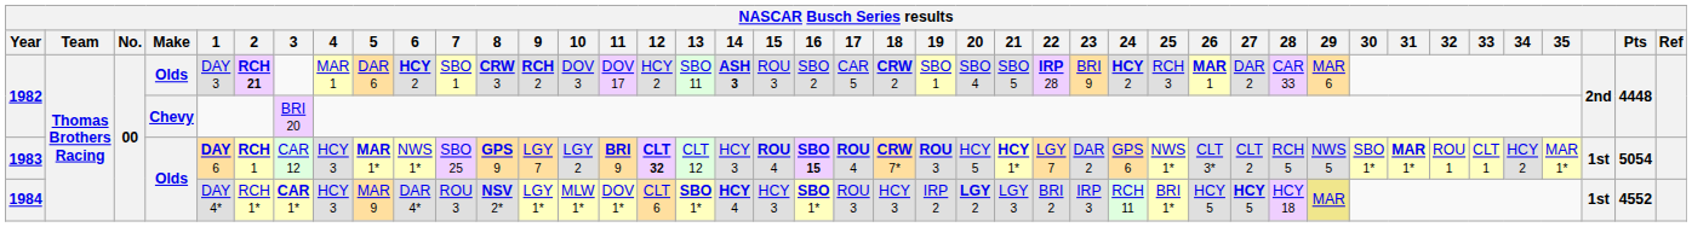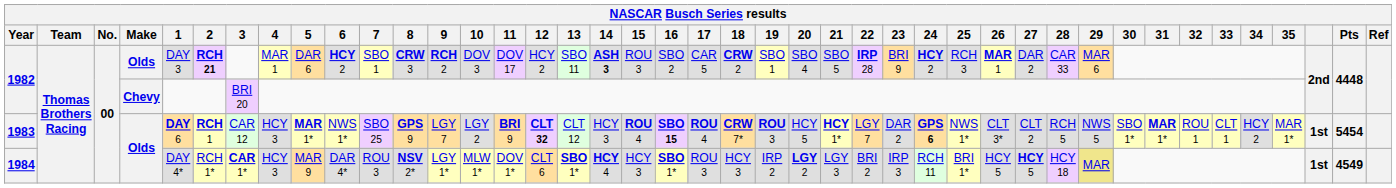 <table class="wikitable" style="text-align:center; font-size:75%">
 <tr>
 <th colspan=42><a href='#'>NASCAR</a> <a href='#'>Busch Series</a> results</th>
 </tr>
 <tr>
 <th>Year</th>
 <th>Team</th>
 <th>No.</th>
 <th>Make</th>
 <th>1</th>
 <th>2</th>
 <th>3</th>
 <th>4</th>
 <th>5</th>
 <th>6</th>
 <th>7</th>
 <th>8</th>
 <th>9</th>
 <th>10</th>
 <th>11</th>
 <th>12</th>
 <th>13</th>
 <th>14</th>
 <th>15</th>
 <th>16</th>
 <th>17</th>
 <th>18</th>
 <th>19</th>
 <th>20</th>
 <th>21</th>
 <th>22</th>
 <th>23</th>
 <th>24</th>
 <th>25</th>
 <th>26</th>
 <th>27</th>
 <th>28</th>
 <th>29</th>
 <th>30</th>
 <th>31</th>
 <th>32</th>
 <th>33</th>
 <th>34</th>
 <th>35</th>
 <th></th>
 <th>Pts</th>
 <th>Ref</th>
 </tr>
 <tr>
 <th rowspan=2><a href='#'>1982</a></th>
 <th rowspan=4><a href='#'>Thomas Brothers Racing</a></th>
 <th rowspan=4>00</th>
 <th><a href='#'>Olds</a></th>
 <td style="background:#DFDFDF;"><a href='#'>DAY</a><br><small>3</small></td>
 <td style="background:#EFCFFF;"><strong><a href='#'>RCH</a><br><small>21</small></strong></td>
 <td></td>
 <td style="background:#FFFFBF;"><a href='#'>MAR</a><br><small>1</small></td>
 <td style="background:#FFDF9F;"><a href='#'>DAR</a><br><small>6</small></td>
 <td style="background:#DFDFDF;"><strong><a href='#'>HCY</a></strong><br><small>2</small></td>
 <td style="background:#FFFFBF;"><a href='#'>SBO</a><br><small>1</small></td>
 <td style="background:#DFDFDF;"><strong><a href='#'>CRW</a></strong><br><small>3</small></td>
 <td style="background:#DFDFDF;"><strong><a href='#'>RCH</a></strong><br><small>2</small></td>
 <td style="background:#DFDFDF;"><a href='#'>DOV</a><br><small>3</small></td>
 <td style="background:#EFCFFF;"><a href='#'>DOV</a><br><small>17</small></td>
 <td style="background:#DFDFDF;"><a href='#'>HCY</a><br><small>2</small></td>
 <td style="background:#DFFFDF;"><a href='#'>SBO</a><br><small>11</small></td>
 <td style="background:#DFDFDF;"><strong><a href='#'>ASH</a><br><small>3</small></strong></td>
 <td style="background:#DFDFDF;"><a href='#'>ROU</a><br><small>3</small></td>
 <td style="background:#DFDFDF;"><a href='#'>SBO</a><br><small>2</small></td>
 <td style="background:#DFDFDF;"><a href='#'>CAR</a><br><small>5</small></td>
 <td style="background:#DFDFDF;"><strong><a href='#'>CRW</a></strong><br><small>2</small></td>
 <td style="background:#FFFFBF;"><a href='#'>SBO</a><br><small>1</small></td>
 <td style="background:#DFDFDF;"><a href='#'>SBO</a><br><small>4</small></td>
 <td style="background:#DFDFDF;"><a href='#'>SBO</a><br><small>5</small></td>
 <td style="background:#EFCFFF;"><strong><a href='#'>IRP</a></strong><br><small>28</small></td>
 <td style="background:#FFDF9F;"><a href='#'>BRI</a><br><small>9</small></td>
 <td style="background:#DFDFDF;"><strong><a href='#'>HCY</a></strong><br><small>2</small></td>
 <td style="background:#DFDFDF;"><a href='#'>RCH</a><br><small>3</small></td>
 <td style="background:#FFFFBF;"><strong><a href='#'>MAR</a></strong><br><small>1</small></td>
 <td style="background:#DFDFDF;"><a href='#'>DAR</a><br><small>2</small></td>
 <td style="background:#EFCFFF;"><a href='#'>CAR</a><br><small>33</small></td>
 <td style="background:#FFDF9F;"><a href='#'>MAR</a><br><small>6</small></td>
 <td colspan=6></td>
 <th rowspan=2>2nd</th>
 <th rowspan=2>4448</th>
 <th rowspan=2></th>
 </tr>
 <tr>
 <th><a href='#'>Chevy</a></th>
 <td colspan=2></td>
 <td style="background:#EFCFFF;"><a href='#'>BRI</a><br><small>20</small></td>
 <td colspan=32></td>
 </tr>
 <tr>
 <th><a href='#'>1983</a></th>
 <th rowspan=2><a href='#'>Olds</a></th>
 <td style="background:#FFDF9F;"><strong><a href='#'>DAY</a></strong><br><small>6</small></td>
 <td style="background:#FFFFBF;"><strong><a href='#'>RCH</a></strong><br><small>1</small></td>
 <td style="background:#DFFFDF;"><a href='#'>CAR</a><br><small>12</small></td>
 <td style="background:#DFDFDF;"><a href='#'>HCY</a><br><small>3</small></td>
 <td style="background:#FFFFBF;"><strong><a href='#'>MAR</a></strong><br><small>1*</small></td>
 <td style="background:#FFFFBF;"><a href='#'>NWS</a><br><small>1*</small></td>
 <td style="background:#EFCFFF;"><a href='#'>SBO</a><br><small>25</small></td>
 <td style="background:#FFDF9F;"><strong><a href='#'>GPS</a></strong><br><small>9</small></td>
 <td style="background:#FFDF9F;"><a href='#'>LGY</a><br><small>7</small></td>
 <td style="background:#DFDFDF;"><a href='#'>LGY</a><br><small>2</small></td>
 <td style="background:#FFDF9F;"><strong><a href='#'>BRI</a></strong><br><small>9</small></td>
 <td style="background:#EFCFFF;"><strong><a href='#'>CLT</a><br><small>32</small></strong></td>
 <td style="background:#DFFFDF;"><a href='#'>CLT</a><br><small>12</small></td>
 <td style="background:#DFDFDF;"><a href='#'>HCY</a><br><small>3</small></td>
 <td style="background:#DFDFDF;"><strong><a href='#'>ROU</a></strong><br><small>4</small></td>
 <td style="background:#EFCFFF;"><strong><a href='#'>SBO</a><br><small>15</small></strong></td>
 <td style="background:#DFDFDF;"><strong><a href='#'>ROU</a></strong><br><small>4</small></td>
 <td style="background:#FFDF9F;"><strong><a href='#'>CRW</a></strong><br><small>7*</small></td>
 <td style="background:#DFDFDF;"><strong><a href='#'>ROU</a></strong><br><small>3</small></td>
 <td style="background:#DFDFDF;"><a href='#'>HCY</a><br><small>5</small></td>
 <td style="background:#FFFFBF;"><strong><a href='#'>HCY</a></strong><br><small>1*</small></td>
 <td style="background:#FFDF9F;"><a href='#'>LGY</a><br><small>7</small></td>
 <td style="background:#DFDFDF;"><a href='#'>DAR</a><br><small>2</small></td>
-<td style="background:#FFDF9F;"><a href='#'>GPS</a><br><small>6</small></td>
+<td style="background:#FFDF9F;"><strong><a href='#'>GPS</a><br><small>6</small></strong></td>
 <td style="background:#FFFFBF;"><a href='#'>NWS</a><br><small>1*</small></td>
 <td style="background:#DFDFDF;"><a href='#'>CLT</a><br><small>3*</small></td>
 <td style="background:#DFDFDF;"><a href='#'>CLT</a><br><small>2</small></td>
 <td style="background:#DFDFDF;"><a href='#'>RCH</a><br><small>5</small></td>
 <td style="background:#DFDFDF;"><a href='#'>NWS</a><br><small>5</small></td>
 <td style="background:#FFFFBF;"><a href='#'>SBO</a><br><small>1*</small></td>
 <td style="background:#FFFFBF;"><strong><a href='#'>MAR</a></strong><br><small>1*</small></td>
 <td style="background:#FFFFBF;"><a href='#'>ROU</a><br><small>1</small></td>
 <td style="background:#FFFFBF;"><a href='#'>CLT</a><br><small>1</small></td>
 <td style="background:#DFDFDF;"><a href='#'>HCY</a><br><small>2</small></td>
 <td style="background:#FFFFBF;"><a href='#'>MAR</a><br><small>1*</small></td>
 <th>1st</th>
-<th>5054</th>
+<th>5454</th>
 <th></th>
 </tr>
 <tr>
 <th><a href='#'>1984</a></th>
 <td style="background:#DFDFDF;"><a href='#'>DAY</a><br><small>4*</small></td>
 <td style="background:#FFFFBF;"><a href='#'>RCH</a><br><small>1*</small></td>
 <td style="background:#FFFFBF;"><strong><a href='#'>CAR</a></strong><br><small>1*</small></td>
 <td style="background:#DFDFDF;"><a href='#'>HCY</a><br><small>3</small></td>
 <td style="background:#FFDF9F;"><a href='#'>MAR</a><br><small>9</small></td>
 <td style="background:#DFDFDF;"><a href='#'>DAR</a><br><small>4*</small></td>
 <td style="background:#DFDFDF;"><a href='#'>ROU</a><br><small>3</small></td>
 <td style="background:#DFDFDF;"><strong><a href='#'>NSV</a></strong><br><small>2*</small></td>
 <td style="background:#FFFFBF;"><a href='#'>LGY</a><br><small>1*</small></td>
 <td style="background:#FFFFBF;"><a href='#'>MLW</a><br><small>1*</small></td>
 <td style="background:#FFFFBF;"><a href='#'>DOV</a><br><small>1*</small></td>
 <td style="background:#FFDF9F;"><a href='#'>CLT</a><br><small>6</small></td>
 <td style="background:#FFFFBF;"><strong><a href='#'>SBO</a></strong><br><small>1*</small></td>
 <td style="background:#DFDFDF;"><strong><a href='#'>HCY</a></strong><br><small>4</small></td>
 <td style="background:#DFDFDF;"><a href='#'>HCY</a><br><small>3</small></td>
 <td style="background:#FFFFBF;"><strong><a href='#'>SBO</a></strong><br><small>1*</small></td>
 <td style="background:#DFDFDF;"><a href='#'>ROU</a><br><small>3</small></td>
 <td style="background:#DFDFDF;"><a href='#'>HCY</a><br><small>3</small></td>
 <td style="background:#DFDFDF;"><a href='#'>IRP</a><br><small>2</small></td>
 <td style="background:#DFDFDF;"><strong><a href='#'>LGY</a></strong><br><small>2</small></td>
 <td style="background:#DFDFDF;"><a href='#'>LGY</a><br><small>3</small></td>
 <td style="background:#DFDFDF;"><a href='#'>BRI</a><br><small>2</small></td>
 <td style="background:#DFDFDF;"><a href='#'>IRP</a><br><small>3</small></td>
 <td style="background:#DFFFDF;"><a href='#'>RCH</a><br><small>11</small></td>
 <td style="background:#FFFFBF;"><a href='#'>BRI</a><br><small>1*</small></td>
 <td style="background:#DFDFDF;"><a href='#'>HCY</a><br><small>5</small></td>
 <td style="background:#DFDFDF;"><strong><a href='#'>HCY</a></strong><br><small>5</small></td>
 <td style="background:#EFCFFF;"><a href='#'>HCY</a><br><small>18</small></td>
 <td style="background: khaki;"><a href='#'>MAR</a></td>
 <td colspan=6></td>
 <th>1st</th>
-<th>4552</th>
+<th>4549</th>
 <th></th>
 </tr>
 </table>
